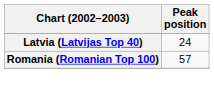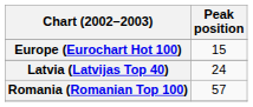 <table class="wikitable sortable plainrowheaders" style="text-align:center">
 <tr>
 <th>Chart (2002–2003)</th>
 <th>Peak<br>position</th>
 </tr>
 <tr>
 </tr>
 <tr>
+</tr>
+<tr>
+<th scope="row">Europe (<a href='#'>Eurochart Hot 100</a>)</th>
+<td>15</td>
 </tr>
 <tr>
 </tr>
 <tr>
 </tr>
 <tr>
 <th scope="row">Latvia (<a href='#'>Latvijas Top 40</a>)</th>
 <td align="center">24</td>
 </tr>
 <tr>
 <th scope="row">Romania (<a href='#'>Romanian Top 100</a>)</th>
 <td>57</td>
 </tr>
 <tr>
 </tr>
 <tr>
 </tr>
 <tr>
 </tr>
 </table>
